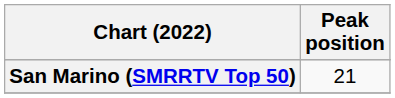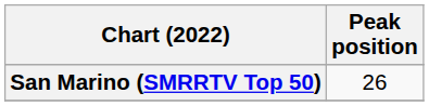 <table class="wikitable sortable plainrowheaders" style="text-align:center;">
 <tr>
 <th>Chart (2022)</th>
 <th>Peak<br>position</th>
 </tr>
 <tr>
 </tr>
 <tr>
 <th scope="row">San Marino (<a href='#'>SMRRTV Top 50</a>)</th>
-<td>21</td>
+<td>26</td>
 </tr>
 <tr>
 </tr>
 </table>
